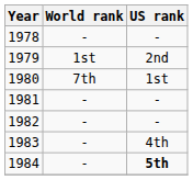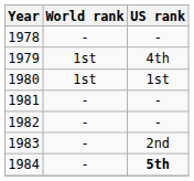 <table class=wikitable>
 <tr>
 <th>Year</th>
 <th>World rank</th>
 <th>US rank</th>
 </tr>
 <tr>
 <td>1978</td>
 <td align="center">-</td>
 <td align="center">-</td>
 </tr>
 <tr>
 <td>1979</td>
 <td align="center">1st</td>
-<td align="center">2nd</td>
+<td align="center">4th</td>
 </tr>
 <tr>
 <td>1980</td>
-<td align="center">7th</td>
+<td align="center">1st</td>
 <td align="center">1st</td>
 </tr>
 <tr>
 <td>1981</td>
 <td align="center">-</td>
 <td align="center">-</td>
 </tr>
 <tr>
 <td>1982</td>
 <td align="center">-</td>
 <td align="center">-</td>
 </tr>
 <tr>
 <td>1983</td>
 <td align="center">-</td>
-<td align="center">4th</td>
+<td align="center">2nd</td>
 </tr>
 <tr>
 <td>1984</td>
 <td align="center">-</td>
 <td align="center"><strong>5th</strong></td>
 </tr>
 <tr>
 </tr>
 </table>
